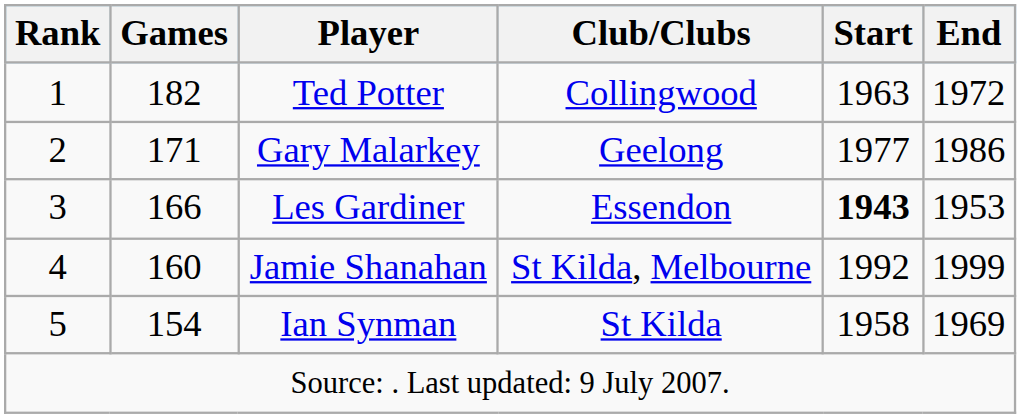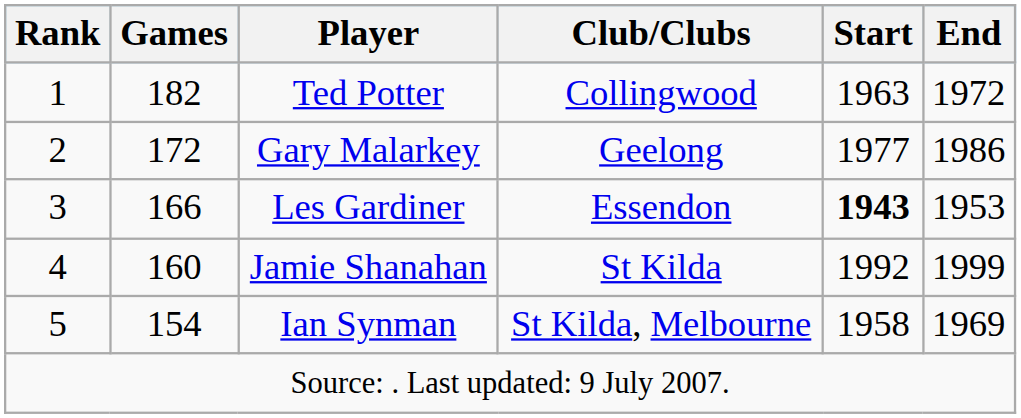 <table class="wikitable" style="text-align:center; width:50%;">
 <tr style="background:#87cefa;">
 <th>Rank</th>
 <th>Games</th>
 <th>Player</th>
 <th>Club/Clubs</th>
 <th>Start</th>
 <th>End</th>
 </tr>
 <tr>
 <td>1</td>
 <td>182</td>
 <td><a href='#'>Ted Potter</a></td>
 <td><a href='#'>Collingwood</a></td>
 <td>1963</td>
 <td>1972</td>
 </tr>
 <tr>
 <td>2</td>
-<td>171</td>
+<td>172</td>
 <td><a href='#'>Gary Malarkey</a></td>
 <td><a href='#'>Geelong</a></td>
 <td>1977</td>
 <td>1986</td>
 </tr>
 <tr>
 <td>3</td>
 <td>166</td>
 <td><a href='#'>Les Gardiner</a></td>
 <td><a href='#'>Essendon</a></td>
 <td><strong>1943</strong></td>
 <td>1953</td>
 </tr>
 <tr>
 <td>4</td>
 <td>160</td>
 <td><a href='#'>Jamie Shanahan</a></td>
-<td><a href='#'>St Kilda</a>, <a href='#'>Melbourne</a></td>
+<td><a href='#'>St Kilda</a></td>
 <td>1992</td>
 <td>1999</td>
 </tr>
 <tr>
 <td>5</td>
 <td>154</td>
 <td><a href='#'>Ian Synman</a></td>
-<td><a href='#'>St Kilda</a></td>
+<td><a href='#'>St Kilda</a>, <a href='#'>Melbourne</a></td>
 <td>1958</td>
 <td>1969</td>
 </tr>
 <tr>
 <td colspan=7><small>Source: . Last updated: 9 July 2007.</small></td>
 </tr>
 </table>
